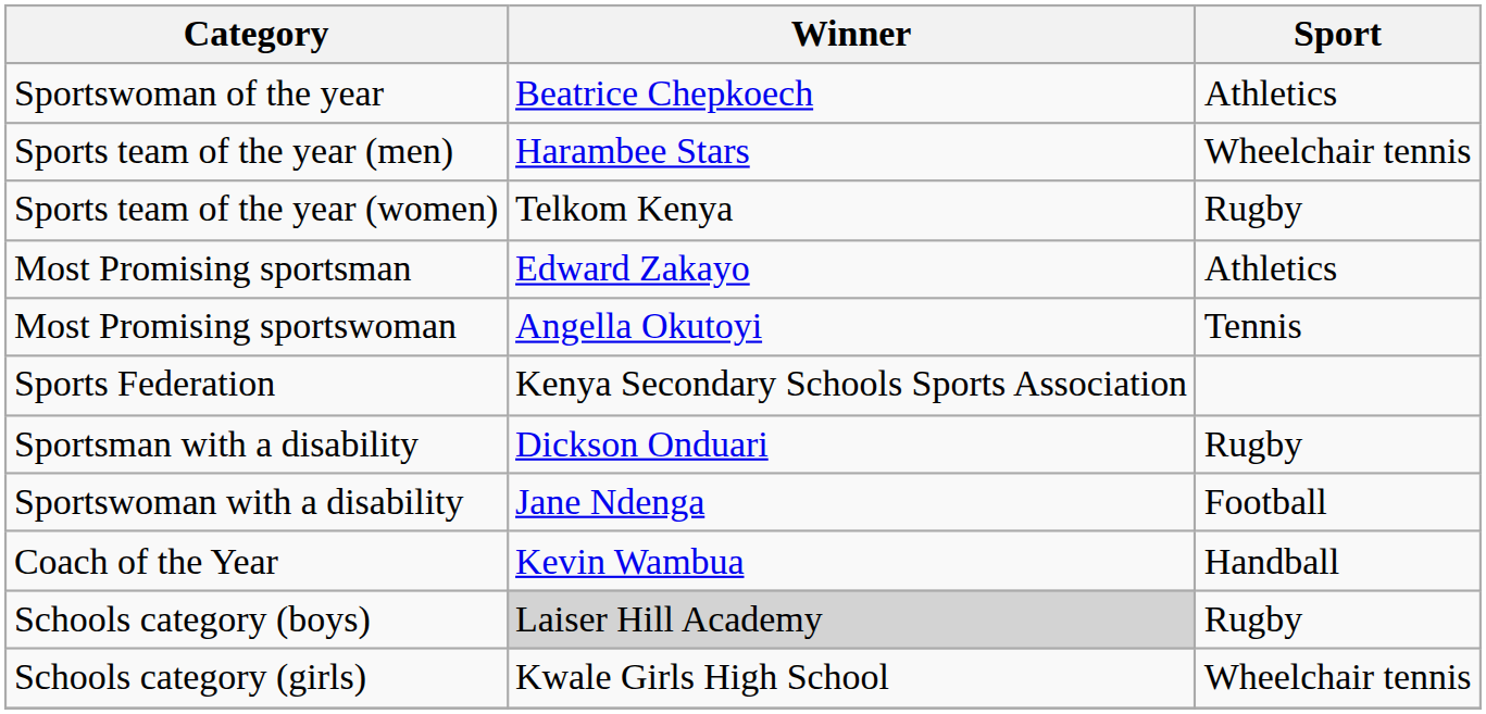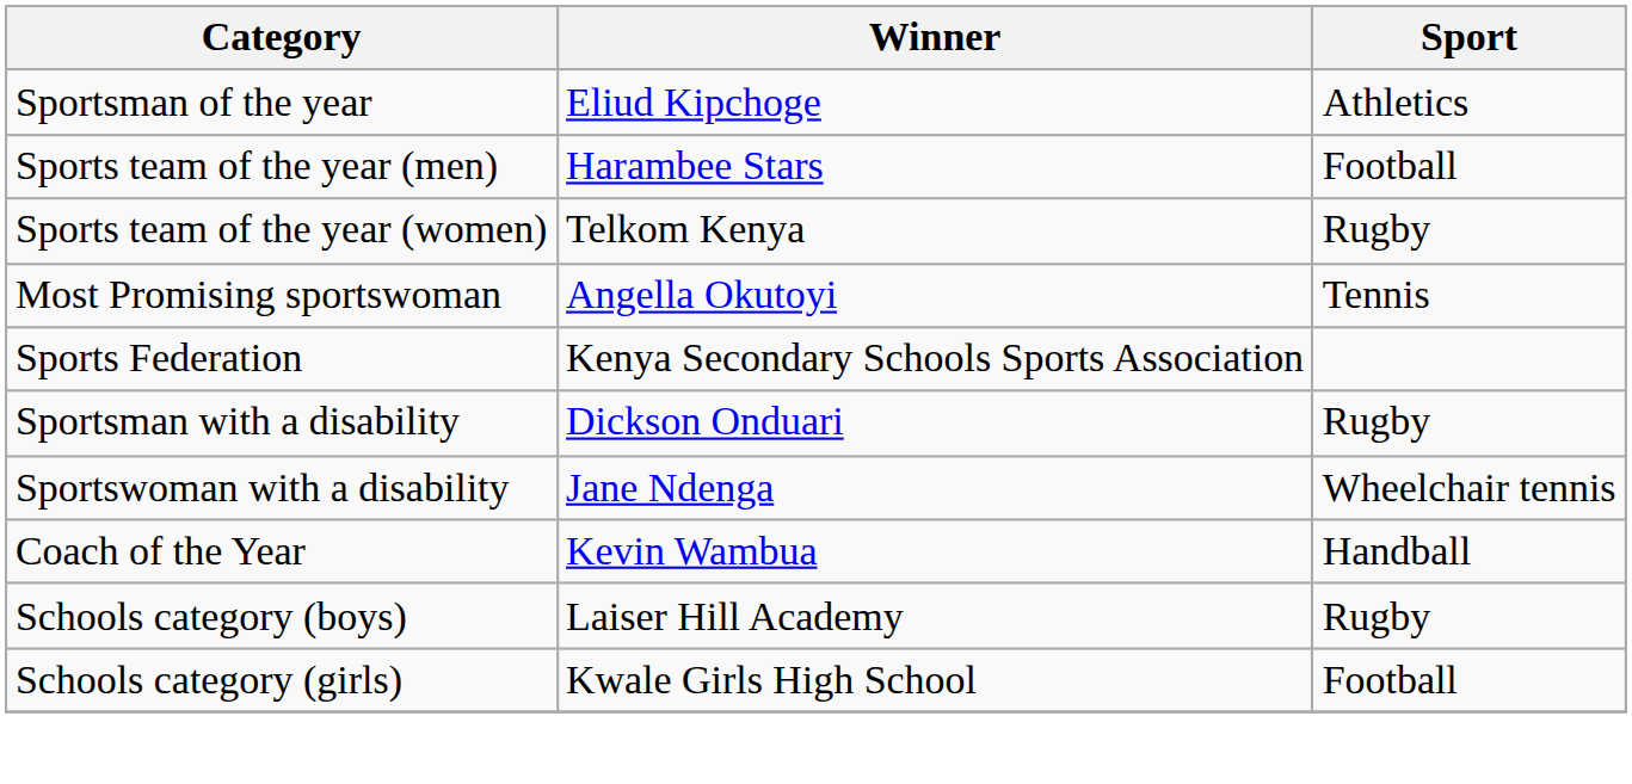 <table class="wikitable">
 <tr>
 <th>Category</th>
 <th>Winner</th>
 <th>Sport</th>
 </tr>
 <tr>
-<td>Sportswoman of the year</td>
-<td><a href='#'>Beatrice Chepkoech</a></td>
+<td>Sportsman of the year</td>
+<td><a href='#'>Eliud Kipchoge</a></td>
 <td>Athletics</td>
 </tr>
 <tr>
 <td>Sports team of the year (men)</td>
 <td><a href='#'>Harambee Stars</a></td>
-<td>Wheelchair tennis</td>
+<td>Football</td>
 </tr>
 <tr>
 <td>Sports team of the year (women)</td>
 <td>Telkom Kenya</td>
 <td>Rugby</td>
-</tr>
-<tr>
-<td>Most Promising sportsman</td>
-<td><a href='#'>Edward Zakayo</a></td>
-<td>Athletics</td>
 </tr>
 <tr>
 <td>Most Promising sportswoman</td>
 <td><a href='#'>Angella Okutoyi</a></td>
 <td>Tennis</td>
 </tr>
 <tr>
 <td>Sports Federation</td>
 <td>Kenya Secondary Schools Sports Association</td>
 <td></td>
 </tr>
 <tr>
 <td>Sportsman with a disability</td>
 <td><a href='#'>Dickson Onduari</a></td>
 <td>Rugby</td>
 </tr>
 <tr>
 <td>Sportswoman with a disability</td>
 <td><a href='#'>Jane Ndenga</a></td>
-<td>Football</td>
+<td>Wheelchair tennis</td>
 </tr>
 <tr>
 <td>Coach of the Year</td>
 <td><a href='#'>Kevin Wambua</a></td>
 <td>Handball</td>
 </tr>
 <tr>
 <td>Schools category (boys)</td>
-<td style="background: lightgrey;">Laiser Hill Academy</td>
+<td>Laiser Hill Academy</td>
 <td>Rugby</td>
 </tr>
 <tr>
 <td>Schools category (girls)</td>
 <td>Kwale Girls High School</td>
-<td>Wheelchair tennis</td>
+<td>Football</td>
 </tr>
 <tr>
 </tr>
 </table>
